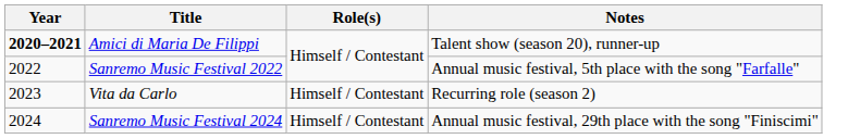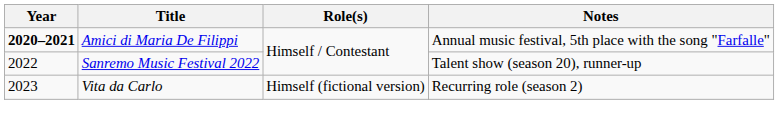 <table class="wikitable plainrowheaders sortable">
 <tr>
 <th scope="col">Year</th>
 <th scope="col">Title</th>
 <th scope="col">Role(s)</th>
 <th scope="col" class="unsortable">Notes</th>
 </tr>
 <tr>
 <td><strong>2020–2021</strong></td>
 <td><em><a href='#'>Amici di Maria De Filippi</a></em></td>
 <td rowspan="2">Himself / Contestant</td>
-<td>Talent show (season 20), runner-up</td>
+<td>Annual music festival, 5th place with the song "<a href='#'>Farfalle</a>"</td>
 </tr>
 <tr>
 <td>2022</td>
 <td><em><a href='#'>Sanremo Music Festival 2022</a></em></td>
-<td>Annual music festival, 5th place with the song "<a href='#'>Farfalle</a>"</td>
+<td>Talent show (season 20), runner-up</td>
 </tr>
 <tr>
 <td>2023</td>
 <td><em>Vita da Carlo</em></td>
-<td>Himself / Contestant</td>
+<td>Himself (fictional version)</td>
 <td>Recurring role (season 2)</td>
 </tr>
-<tr>
-<td>2024</td>
-<td><em><a href='#'>Sanremo Music Festival 2024</a></em></td>
-<td>Himself / Contestant</td>
-<td>Annual music festival, 29th place with the song "Finiscimi"</td>
-</tr>
 </table>
